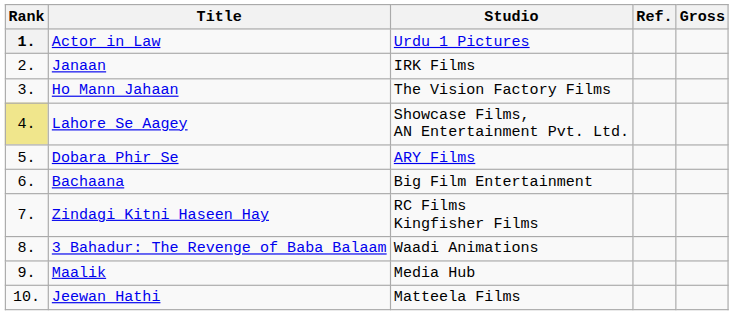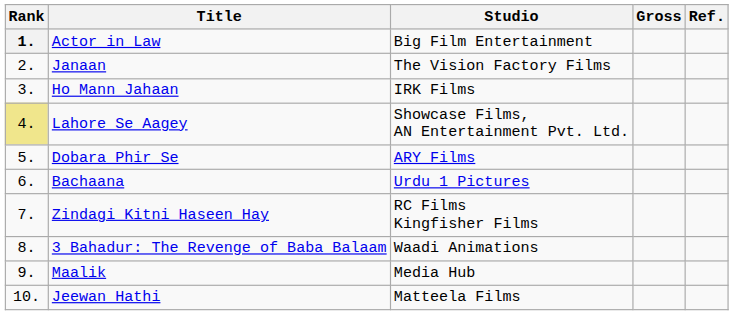 <table class="wikitable sortable" style="margin:automaaa ki tere; margin:auto;">
 <tr>
 <th>Rank</th>
 <th>Title</th>
 <th>Studio</th>
+<th>Gross</th>
 <th>Ref.</th>
-<th>Gross</th>
 </tr>
 <tr>
 <th style="text-align:center;">1.</th>
 <td><a href='#'>Actor in Law</a></td>
-<td><a href='#'>Urdu 1 Pictures</a></td>
+<td>Big Film Entertainment</td>
 <td></td>
 <td></td>
 </tr>
 <tr>
 <td style="text-align:center;">2.</td>
 <td><a href='#'>Janaan</a></td>
-<td>IRK Films</td>
+<td>The Vision Factory Films</td>
 <td></td>
 <td></td>
 </tr>
 <tr>
 <td style="text-align:center;">3.</td>
 <td><a href='#'>Ho Mann Jahaan</a></td>
-<td>The Vision Factory Films</td>
+<td>IRK Films</td>
 <td></td>
 <td></td>
 </tr>
 <tr>
 <td style="background: khaki; text-align:center;">4.</td>
 <td><a href='#'>Lahore Se Aagey</a></td>
 <td>Showcase Films, <br> AN Entertainment Pvt. Ltd.</td>
 <td></td>
 <td></td>
 </tr>
 <tr>
 <td style="text-align:center;">5.</td>
 <td><a href='#'>Dobara Phir Se</a></td>
 <td><a href='#'>ARY Films</a></td>
 <td></td>
 <td></td>
 </tr>
 <tr>
 <td style="text-align:center;">6.</td>
 <td><a href='#'>Bachaana</a></td>
-<td>Big Film Entertainment</td>
+<td><a href='#'>Urdu 1 Pictures</a></td>
 <td></td>
 <td></td>
 </tr>
 <tr>
 <td style="text-align:center;">7.</td>
 <td><a href='#'>Zindagi Kitni Haseen Hay</a></td>
 <td>RC Films<br>Kingfisher Films</td>
 <td></td>
 <td></td>
 </tr>
 <tr>
 <td style="text-align:center;">8.</td>
 <td><a href='#'>3 Bahadur: The Revenge of Baba Balaam</a></td>
 <td>Waadi Animations</td>
 <td></td>
 <td></td>
 </tr>
 <tr>
 <td style="text-align:center;">9.</td>
 <td><a href='#'>Maalik</a></td>
 <td>Media Hub</td>
 <td></td>
 <td></td>
 </tr>
 <tr>
 <td style="text-align:center;">10.</td>
 <td><a href='#'>Jeewan Hathi</a></td>
 <td>Matteela Films</td>
 <td></td>
 <td></td>
 </tr>
 </table>
